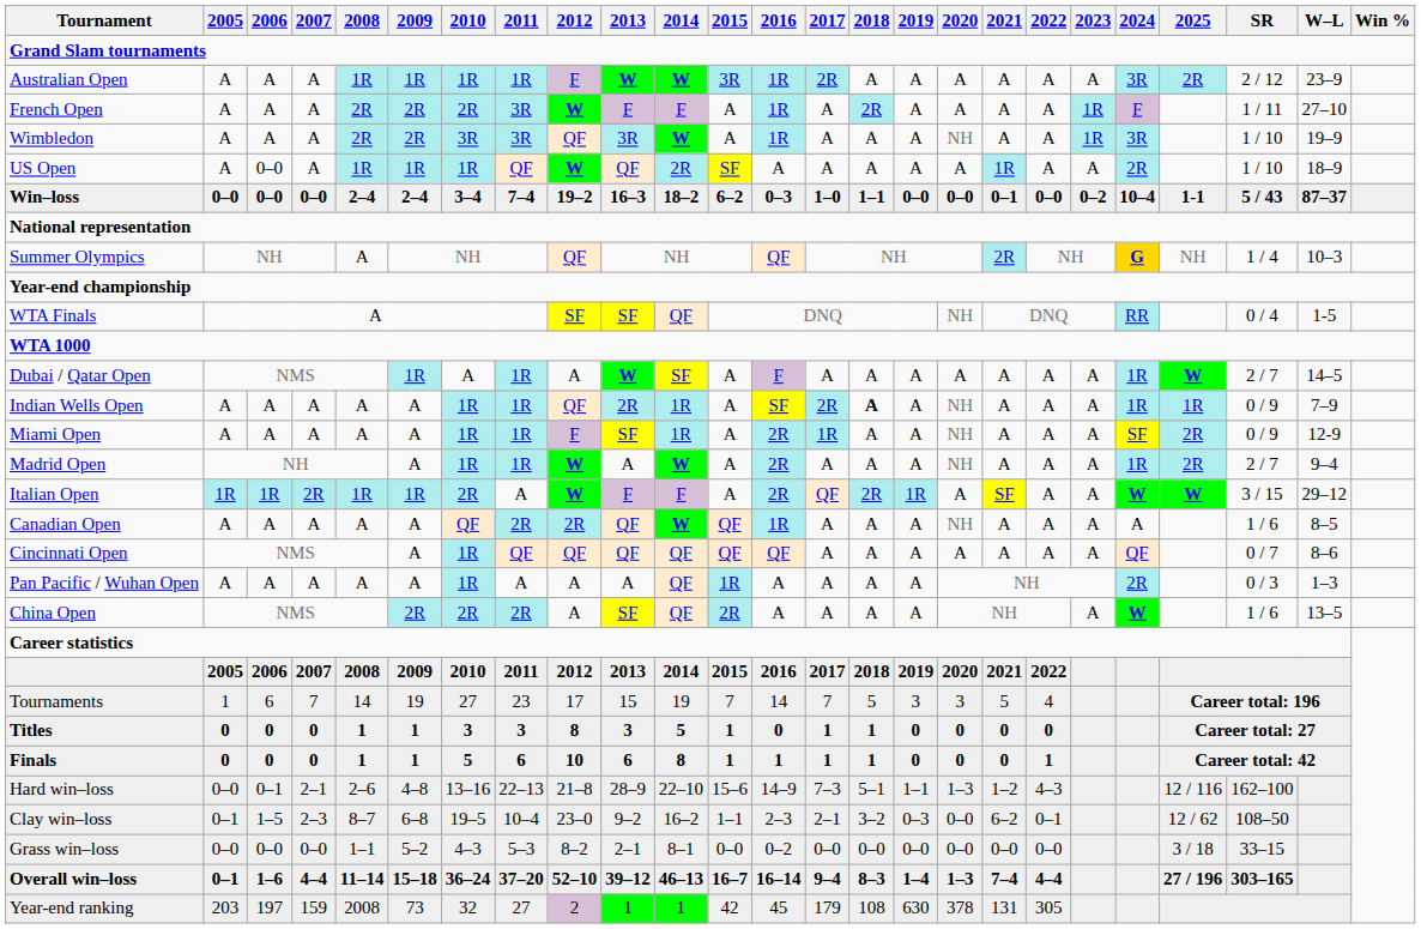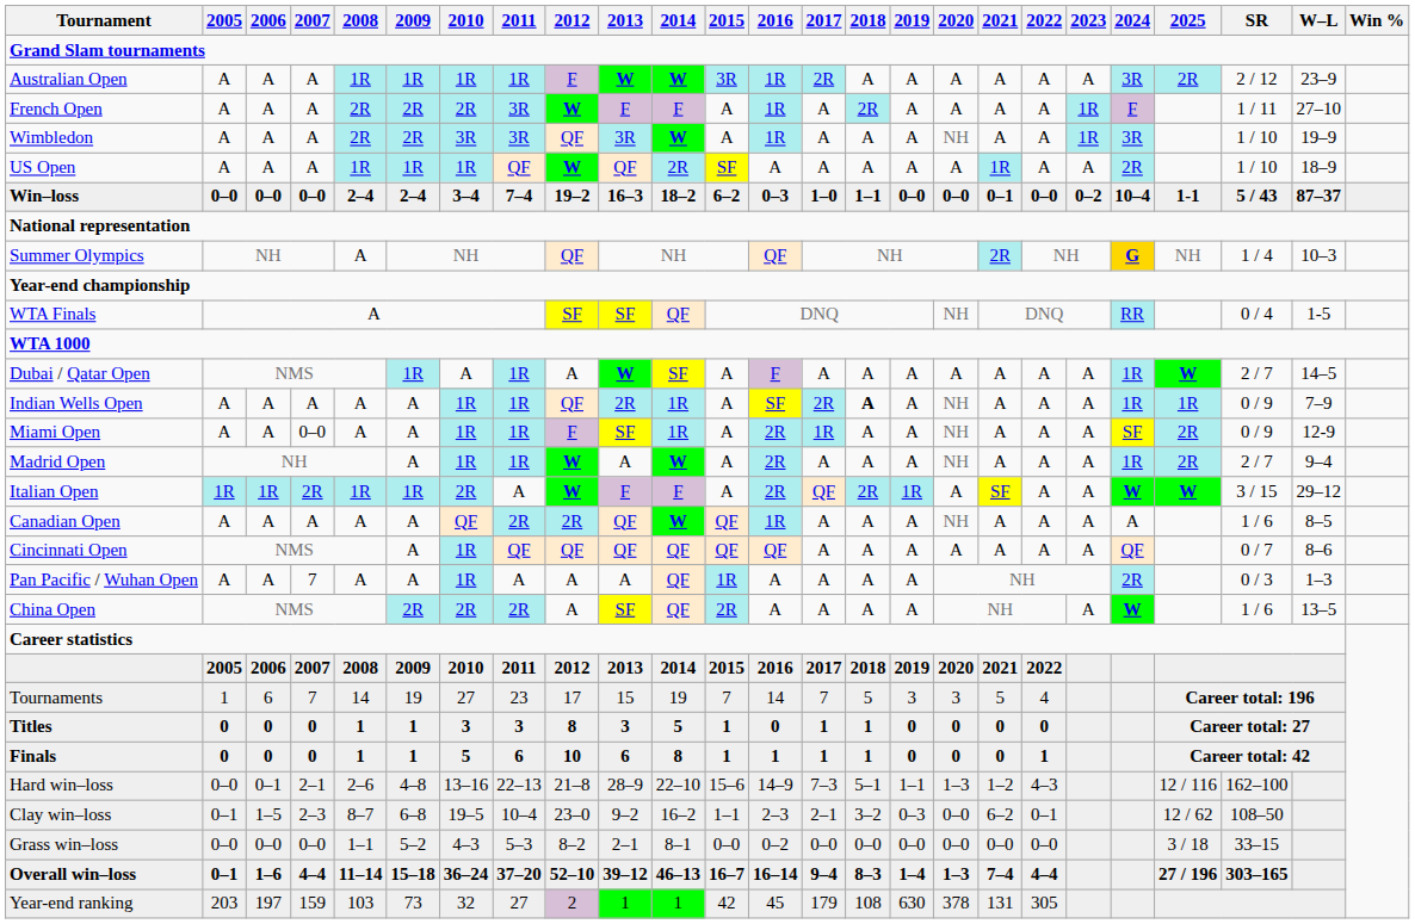 <table class="wikitable nowrap" style=text-align:center;font-size:90%>
 <tr>
 <th>Tournament</th>
 <th><a href='#'>2005</a></th>
 <th><a href='#'>2006</a></th>
 <th><a href='#'>2007</a></th>
 <th><a href='#'>2008</a></th>
 <th><a href='#'>2009</a></th>
 <th><a href='#'>2010</a></th>
 <th><a href='#'>2011</a></th>
 <th><a href='#'>2012</a></th>
 <th><a href='#'>2013</a></th>
 <th><a href='#'>2014</a></th>
 <th><a href='#'>2015</a></th>
 <th><a href='#'>2016</a></th>
 <th><a href='#'>2017</a></th>
 <th><a href='#'>2018</a></th>
 <th><a href='#'>2019</a></th>
 <th><a href='#'>2020</a></th>
 <th><a href='#'>2021</a></th>
 <th><a href='#'>2022</a></th>
 <th><a href='#'>2023</a></th>
 <th><a href='#'>2024</a></th>
 <th><a href='#'>2025</a></th>
 <th>SR</th>
 <th>W–L</th>
 <th>Win %</th>
 </tr>
 <tr>
 <td colspan="25" align="left"><strong><a href='#'>Grand Slam tournaments</a></strong></td>
 </tr>
 <tr>
 <td align=left><a href='#'>Australian Open</a></td>
 <td>A</td>
 <td>A</td>
 <td>A</td>
 <td bgcolor=afeeee><a href='#'>1R</a></td>
 <td bgcolor=afeeee><a href='#'>1R</a></td>
 <td bgcolor=afeeee><a href='#'>1R</a></td>
 <td bgcolor=afeeee><a href='#'>1R</a></td>
 <td bgcolor=thistle><a href='#'>F</a></td>
 <td bgcolor=lime><strong><a href='#'>W</a></strong></td>
 <td bgcolor=lime><strong><a href='#'>W</a></strong></td>
 <td bgcolor=afeeee><a href='#'>3R</a></td>
 <td bgcolor=afeeee><a href='#'>1R</a></td>
 <td bgcolor=afeeee><a href='#'>2R</a></td>
 <td>A</td>
 <td>A</td>
 <td>A</td>
 <td>A</td>
 <td>A</td>
 <td>A</td>
 <td bgcolor=afeeee><a href='#'>3R</a></td>
 <td bgcolor=afeeee><a href='#'>2R</a></td>
 <td>2 / 12</td>
 <td>23–9</td>
 <td></td>
 </tr>
 <tr>
 <td align=left><a href='#'>French Open</a></td>
 <td>A</td>
 <td>A</td>
 <td>A</td>
 <td bgcolor=afeeee><a href='#'>2R</a></td>
 <td bgcolor=afeeee><a href='#'>2R</a></td>
 <td bgcolor=afeeee><a href='#'>2R</a></td>
 <td bgcolor=afeeee><a href='#'>3R</a></td>
 <td bgcolor=lime><strong><a href='#'>W</a></strong></td>
 <td bgcolor=thistle><a href='#'>F</a></td>
 <td bgcolor=thistle><a href='#'>F</a></td>
 <td>A</td>
 <td bgcolor=afeeee><a href='#'>1R</a></td>
 <td>A</td>
 <td bgcolor=afeeee><a href='#'>2R</a></td>
 <td>A</td>
 <td>A</td>
 <td>A</td>
 <td>A</td>
 <td bgcolor=afeeee><a href='#'>1R</a></td>
 <td bgcolor=thistle><a href='#'>F</a></td>
 <td></td>
 <td>1 / 11</td>
 <td>27–10</td>
 <td></td>
 </tr>
 <tr>
 <td align=left><a href='#'>Wimbledon</a></td>
 <td>A</td>
 <td>A</td>
 <td>A</td>
 <td bgcolor=afeeee><a href='#'>2R</a></td>
 <td bgcolor=afeeee><a href='#'>2R</a></td>
 <td bgcolor=afeeee><a href='#'>3R</a></td>
 <td bgcolor=afeeee><a href='#'>3R</a></td>
 <td bgcolor=ffebcd><a href='#'>QF</a></td>
 <td bgcolor=afeeee><a href='#'>3R</a></td>
 <td bgcolor=lime><strong><a href='#'>W</a></strong></td>
 <td>A</td>
 <td bgcolor=afeeee><a href='#'>1R</a></td>
 <td>A</td>
 <td>A</td>
 <td>A</td>
 <td style=color:#767676>NH</td>
 <td>A</td>
 <td>A</td>
 <td bgcolor=afeeee><a href='#'>1R</a></td>
 <td bgcolor=afeeee><a href='#'>3R</a></td>
 <td></td>
 <td>1 / 10</td>
 <td>19–9</td>
 <td></td>
 </tr>
 <tr>
 <td align=left><a href='#'>US Open</a></td>
 <td>A</td>
-<td>0–0</td>
+<td>A</td>
 <td>A</td>
 <td bgcolor=afeeee><a href='#'>1R</a></td>
 <td bgcolor=afeeee><a href='#'>1R</a></td>
 <td bgcolor=afeeee><a href='#'>1R</a></td>
 <td bgcolor=ffebcd><a href='#'>QF</a></td>
 <td bgcolor=lime><strong><a href='#'>W</a></strong></td>
 <td bgcolor=ffebcd><a href='#'>QF</a></td>
 <td bgcolor=afeeee><a href='#'>2R</a></td>
 <td bgcolor=yellow><a href='#'>SF</a></td>
 <td>A</td>
 <td>A</td>
 <td>A</td>
 <td>A</td>
 <td>A</td>
 <td bgcolor=afeeee><a href='#'>1R</a></td>
 <td>A</td>
 <td>A</td>
 <td bgcolor=afeeee><a href='#'>2R</a></td>
 <td></td>
 <td>1 / 10</td>
 <td>18–9</td>
 <td></td>
 </tr>
 <tr style=background:#efefef;font-weight:bold>
 <td style=text-align:left>Win–loss</td>
 <td>0–0</td>
 <td>0–0</td>
 <td>0–0</td>
 <td>2–4</td>
 <td>2–4</td>
 <td>3–4</td>
 <td>7–4</td>
 <td>19–2</td>
 <td>16–3</td>
 <td>18–2</td>
 <td>6–2</td>
 <td>0–3</td>
 <td>1–0</td>
 <td>1–1</td>
 <td>0–0</td>
 <td>0–0</td>
 <td>0–1</td>
 <td>0–0</td>
 <td>0–2</td>
 <td>10–4</td>
 <td>1-1</td>
 <td>5 / 43</td>
 <td>87–37</td>
 <td></td>
 </tr>
 <tr>
 <td colspan="25" align="left"><strong>National representation</strong></td>
 </tr>
 <tr>
 <td align=left><a href='#'>Summer Olympics</a></td>
 <td colspan=3 style=color:#767676>NH</td>
 <td>A</td>
 <td colspan=3 style=color:#767676>NH</td>
 <td bgcolor=ffebcd><a href='#'>QF</a></td>
 <td colspan=3 style=color:#767676>NH</td>
 <td bgcolor=ffebcd><a href='#'>QF</a></td>
 <td colspan=4 style=color:#767676>NH</td>
 <td bgcolor=afeeee><a href='#'>2R</a></td>
 <td colspan=2 style=color:#767676>NH</td>
 <td bgcolor=gold><strong><a href='#'>G</a></strong></td>
 <td colspan=1 style=color:#767676>NH</td>
 <td>1 / 4</td>
 <td>10–3</td>
 <td></td>
 </tr>
 <tr>
 <td colspan="25" align="left"><strong>Year-end championship</strong></td>
 </tr>
 <tr>
 <td align=left><a href='#'>WTA Finals</a></td>
 <td colspan="7">A</td>
 <td bgcolor=yellow><a href='#'>SF</a></td>
 <td bgcolor=yellow><a href='#'>SF</a></td>
 <td bgcolor=ffebcd><a href='#'>QF</a></td>
 <td colspan=5 style=color:#767676>DNQ</td>
 <td style=color:#767676>NH</td>
 <td colspan=3 style=color:#767676>DNQ</td>
 <td style=background:#afeeee><a href='#'>RR</a></td>
 <td></td>
 <td>0 / 4</td>
 <td>1-5</td>
 <td></td>
 </tr>
 <tr>
 <td colspan="25" align="left"><strong><a href='#'>WTA 1000</a></strong></td>
 </tr>
 <tr>
 <td align=left><a href='#'>Dubai</a> / <a href='#'>Qatar Open</a></td>
 <td colspan=4 style=color:#767676>NMS</td>
 <td bgcolor=afeeee><a href='#'>1R</a></td>
 <td>A</td>
 <td bgcolor=afeeee><a href='#'>1R</a></td>
 <td>A</td>
 <td bgcolor=lime><strong><a href='#'>W</a></strong></td>
 <td bgcolor=yellow><a href='#'>SF</a></td>
 <td>A</td>
 <td bgcolor=thistle><a href='#'>F</a></td>
 <td>A</td>
 <td>A</td>
 <td>A</td>
 <td>A</td>
 <td>A</td>
 <td>A</td>
 <td>A</td>
 <td bgcolor=afeeee><a href='#'>1R</a></td>
 <td style=background:lime><strong><a href='#'>W</a></strong></td>
 <td>2 / 7</td>
 <td>14–5</td>
 <td></td>
 </tr>
 <tr>
 <td align=left><a href='#'>Indian Wells Open</a></td>
 <td>A</td>
 <td>A</td>
 <td>A</td>
 <td>A</td>
 <td>A</td>
 <td bgcolor=afeeee><a href='#'>1R</a></td>
 <td bgcolor=afeeee><a href='#'>1R</a></td>
 <td bgcolor=ffebcd><a href='#'>QF</a></td>
 <td bgcolor=afeeee><a href='#'>2R</a></td>
 <td bgcolor=afeeee><a href='#'>1R</a></td>
 <td>A</td>
 <td bgcolor=yellow><a href='#'>SF</a></td>
 <td bgcolor=afeeee><a href='#'>2R</a></td>
 <td><strong>A</strong></td>
 <td>A</td>
 <td style="color:#767676">NH</td>
 <td>A</td>
 <td>A</td>
 <td>A</td>
 <td bgcolor=afeeee><a href='#'>1R</a></td>
 <td bgcolor=afeeee><a href='#'>1R</a></td>
 <td>0 / 9</td>
 <td>7–9</td>
 <td></td>
 </tr>
 <tr>
 <td align=left><a href='#'>Miami Open</a></td>
 <td>A</td>
 <td>A</td>
-<td>A</td>
+<td>0–0</td>
 <td>A</td>
 <td>A</td>
 <td bgcolor=afeeee><a href='#'>1R</a></td>
 <td bgcolor=afeeee><a href='#'>1R</a></td>
 <td bgcolor=thistle><a href='#'>F</a></td>
 <td bgcolor=yellow><a href='#'>SF</a></td>
 <td bgcolor=afeeee><a href='#'>1R</a></td>
 <td>A</td>
 <td bgcolor=afeeee><a href='#'>2R</a></td>
 <td bgcolor=afeeee><a href='#'>1R</a></td>
 <td>A</td>
 <td>A</td>
 <td style=color:#767676>NH</td>
 <td>A</td>
 <td>A</td>
 <td>A</td>
 <td bgcolor=yellow><a href='#'>SF</a></td>
 <td bgcolor=afeeee><a href='#'>2R</a></td>
 <td>0 / 9</td>
 <td>12-9</td>
 <td></td>
 </tr>
 <tr>
 <td align=left><a href='#'>Madrid Open</a></td>
 <td colspan=4 style=color:#767676>NH</td>
 <td>A</td>
 <td bgcolor=afeeee><a href='#'>1R</a></td>
 <td bgcolor=afeeee><a href='#'>1R</a></td>
 <td bgcolor=lime><strong><a href='#'>W</a></strong></td>
 <td>A</td>
 <td bgcolor=lime><strong><a href='#'>W</a></strong></td>
 <td>A</td>
 <td bgcolor=afeeee><a href='#'>2R</a></td>
 <td>A</td>
 <td>A</td>
 <td>A</td>
 <td style=color:#767676>NH</td>
 <td>A</td>
 <td>A</td>
 <td>A</td>
 <td bgcolor=afeeee><a href='#'>1R</a></td>
 <td bgcolor=afeeee><a href='#'>2R</a></td>
 <td>2 / 7</td>
 <td>9–4</td>
 <td></td>
 </tr>
 <tr>
 <td align=left><a href='#'>Italian Open</a></td>
 <td bgcolor=afeeee><a href='#'>1R</a></td>
 <td bgcolor=afeeee><a href='#'>1R</a></td>
 <td bgcolor=afeeee><a href='#'>2R</a></td>
 <td bgcolor=afeeee><a href='#'>1R</a></td>
 <td bgcolor=afeeee><a href='#'>1R</a></td>
 <td bgcolor=afeeee><a href='#'>2R</a></td>
 <td>A</td>
 <td bgcolor=lime><strong><a href='#'>W</a></strong></td>
 <td bgcolor=thistle><a href='#'>F</a></td>
 <td bgcolor=thistle><a href='#'>F</a></td>
 <td>A</td>
 <td bgcolor=afeeee><a href='#'>2R</a></td>
 <td bgcolor=ffebcd><a href='#'>QF</a></td>
 <td bgcolor=afeeee><a href='#'>2R</a></td>
 <td bgcolor=afeeee><a href='#'>1R</a></td>
 <td>A</td>
 <td bgcolor=yellow><a href='#'>SF</a></td>
 <td>A</td>
 <td>A</td>
 <td bgcolor=lime><strong><a href='#'>W</a></strong></td>
 <td style=background:lime><strong><a href='#'>W</a></strong></td>
 <td>3 / 15</td>
 <td>29–12</td>
 <td></td>
 </tr>
 <tr>
 <td align=left><a href='#'>Canadian Open</a></td>
 <td>A</td>
 <td>A</td>
 <td>A</td>
 <td>A</td>
 <td>A</td>
 <td bgcolor=ffebcd><a href='#'>QF</a></td>
 <td bgcolor=afeeee><a href='#'>2R</a></td>
 <td bgcolor=afeeee><a href='#'>2R</a></td>
 <td bgcolor=ffebcd><a href='#'>QF</a></td>
 <td bgcolor=lime><strong><a href='#'>W</a></strong></td>
 <td bgcolor=ffebcd><a href='#'>QF</a></td>
 <td bgcolor=afeeee><a href='#'>1R</a></td>
 <td>A</td>
 <td>A</td>
 <td>A</td>
 <td style=color:#767676>NH</td>
 <td>A</td>
 <td>A</td>
 <td>A</td>
 <td>A</td>
 <td></td>
 <td>1 / 6</td>
 <td>8–5</td>
 <td></td>
 </tr>
 <tr>
 <td align=left><a href='#'>Cincinnati Open</a></td>
 <td colspan=4 style=color:#767676>NMS</td>
 <td>A</td>
 <td bgcolor=afeeee><a href='#'>1R</a></td>
 <td bgcolor=ffebcd><a href='#'>QF</a></td>
 <td bgcolor=ffebcd><a href='#'>QF</a></td>
 <td bgcolor=ffebcd><a href='#'>QF</a></td>
 <td bgcolor=ffebcd><a href='#'>QF</a></td>
 <td bgcolor=ffebcd><a href='#'>QF</a></td>
 <td bgcolor=ffebcd><a href='#'>QF</a></td>
 <td>A</td>
 <td>A</td>
 <td>A</td>
 <td>A</td>
 <td>A</td>
 <td>A</td>
 <td>A</td>
 <td bgcolor=ffebcd><a href='#'>QF</a></td>
 <td></td>
 <td>0 / 7</td>
 <td>8–6</td>
 <td></td>
 </tr>
 <tr>
 <td align=left><a href='#'>Pan Pacific</a> / <a href='#'>Wuhan Open</a></td>
 <td>A</td>
 <td>A</td>
-<td>A</td>
+<td>7</td>
 <td>A</td>
 <td>A</td>
 <td bgcolor=afeeee><a href='#'>1R</a></td>
 <td>A</td>
 <td>A</td>
 <td>A</td>
 <td bgcolor=ffebcd><a href='#'>QF</a></td>
 <td bgcolor=afeeee><a href='#'>1R</a></td>
 <td>A</td>
 <td>A</td>
 <td>A</td>
 <td>A</td>
 <td colspan="4" style="color:#767676">NH</td>
 <td style=background:#afeeee><a href='#'>2R</a></td>
 <td></td>
 <td>0 / 3</td>
 <td>1–3</td>
 <td></td>
 </tr>
 <tr>
 <td align=left><a href='#'>China Open</a></td>
 <td colspan=4 style=color:#767676>NMS</td>
 <td bgcolor=afeeee><a href='#'>2R</a></td>
 <td bgcolor=afeeee><a href='#'>2R</a></td>
 <td bgcolor=afeeee><a href='#'>2R</a></td>
 <td>A</td>
 <td bgcolor=yellow><a href='#'>SF</a></td>
 <td bgcolor=ffebcd><a href='#'>QF</a></td>
 <td bgcolor=afeeee><a href='#'>2R</a></td>
 <td>A</td>
 <td>A</td>
 <td>A</td>
 <td>A</td>
 <td colspan="3" style="color:#767676">NH</td>
 <td>A</td>
 <td bgcolor=lime><strong><a href='#'>W</a></strong></td>
 <td></td>
 <td>1 / 6</td>
 <td>13–5</td>
 <td></td>
 </tr>
 <tr>
 <td colspan="24" style="text-align:left"><strong>Career statistics</strong></td>
 </tr>
 <tr style=background:#efefef;font-weight:bold>
 <td></td>
 <td>2005</td>
 <td>2006</td>
 <td>2007</td>
 <td>2008</td>
 <td>2009</td>
 <td>2010</td>
 <td>2011</td>
 <td>2012</td>
 <td>2013</td>
 <td>2014</td>
 <td>2015</td>
 <td>2016</td>
 <td>2017</td>
 <td>2018</td>
 <td>2019</td>
 <td>2020</td>
 <td>2021</td>
 <td>2022</td>
 <td></td>
 <td></td>
 <td colspan="3"></td>
 </tr>
 <tr style=background:#efefef>
 <td style=text-align:left>Tournaments</td>
 <td>1</td>
 <td>6</td>
 <td>7</td>
 <td>14</td>
 <td>19</td>
 <td>27</td>
 <td>23</td>
 <td>17</td>
 <td>15</td>
 <td>19</td>
 <td>7</td>
 <td>14</td>
 <td>7</td>
 <td>5</td>
 <td>3</td>
 <td>3</td>
 <td>5</td>
 <td>4</td>
 <td></td>
 <td></td>
 <td colspan="3"><strong>Career total: 196</strong></td>
 </tr>
 <tr style=background:#efefef;font-weight:bold>
 <td style=text-align:left>Titles</td>
 <td>0</td>
 <td>0</td>
 <td>0</td>
 <td>1</td>
 <td>1</td>
 <td>3</td>
 <td>3</td>
 <td>8</td>
 <td>3</td>
 <td>5</td>
 <td>1</td>
 <td>0</td>
 <td>1</td>
 <td>1</td>
 <td>0</td>
 <td>0</td>
 <td>0</td>
 <td>0</td>
 <td></td>
 <td></td>
 <td colspan="3">Career total: 27</td>
 </tr>
 <tr style=background:#efefef;font-weight:bold>
 <td style=text-align:left>Finals</td>
 <td>0</td>
 <td>0</td>
 <td>0</td>
 <td>1</td>
 <td>1</td>
 <td>5</td>
 <td>6</td>
 <td>10</td>
 <td>6</td>
 <td>8</td>
 <td>1</td>
 <td>1</td>
 <td>1</td>
 <td>1</td>
 <td>0</td>
 <td>0</td>
 <td>0</td>
 <td>1</td>
 <td></td>
 <td></td>
 <td colspan="3">Career total: 42</td>
 </tr>
 <tr style=background:#efefef>
 <td style=text-align:left>Hard win–loss</td>
 <td>0–0</td>
 <td>0–1</td>
 <td>2–1</td>
 <td>2–6</td>
 <td>4–8</td>
 <td>13–16</td>
 <td>22–13</td>
 <td>21–8</td>
 <td>28–9</td>
 <td>22–10</td>
 <td>15–6</td>
 <td>14–9</td>
 <td>7–3</td>
 <td>5–1</td>
 <td>1–1</td>
 <td>1–3</td>
 <td>1–2</td>
 <td>4–3</td>
 <td></td>
 <td></td>
 <td>12 / 116</td>
 <td>162–100</td>
 <td></td>
 </tr>
 <tr style=background:#efefef>
 <td style=text-align:left>Clay win–loss</td>
 <td>0–1</td>
 <td>1–5</td>
 <td>2–3</td>
 <td>8–7</td>
 <td>6–8</td>
 <td>19–5</td>
 <td>10–4</td>
 <td>23–0</td>
 <td>9–2</td>
 <td>16–2</td>
 <td>1–1</td>
 <td>2–3</td>
 <td>2–1</td>
 <td>3–2</td>
 <td>0–3</td>
 <td>0–0</td>
 <td>6–2</td>
 <td>0–1</td>
 <td></td>
 <td></td>
 <td>12 / 62</td>
 <td>108–50</td>
 <td></td>
 </tr>
 <tr style=background:#efefef>
 <td style=text-align:left>Grass win–loss</td>
 <td>0–0</td>
 <td>0–0</td>
 <td>0–0</td>
 <td>1–1</td>
 <td>5–2</td>
 <td>4–3</td>
 <td>5–3</td>
 <td>8–2</td>
 <td>2–1</td>
 <td>8–1</td>
 <td>0–0</td>
 <td>0–2</td>
 <td>0–0</td>
 <td>0–0</td>
 <td>0–0</td>
 <td>0–0</td>
 <td>0–0</td>
 <td>0–0</td>
 <td></td>
 <td></td>
 <td>3 / 18</td>
 <td>33–15</td>
 <td></td>
 </tr>
 <tr style=background:#efefef;font-weight:bold>
 <td style=text-align:left>Overall win–loss</td>
 <td>0–1</td>
 <td>1–6</td>
 <td>4–4</td>
 <td>11–14</td>
 <td>15–18</td>
 <td>36–24</td>
 <td>37–20</td>
 <td>52–10</td>
 <td>39–12</td>
 <td>46–13</td>
 <td>16–7</td>
 <td>16–14</td>
 <td>9–4</td>
 <td>8–3</td>
 <td>1–4</td>
 <td>1–3</td>
 <td>7–4</td>
 <td>4–4</td>
 <td></td>
 <td></td>
 <td>27 / 196</td>
 <td>303–165</td>
 <td></td>
 </tr>
 <tr style=background:#efefef>
 <td align=left>Year-end ranking</td>
 <td>203</td>
 <td>197</td>
 <td>159</td>
-<td>2008</td>
+<td>103</td>
 <td>73</td>
 <td>32</td>
 <td>27</td>
 <td bgcolor=thistle>2</td>
 <td bgcolor=lime>1</td>
 <td bgcolor=lime>1</td>
 <td>42</td>
 <td>45</td>
 <td>179</td>
 <td>108</td>
 <td>630</td>
 <td>378</td>
 <td>131</td>
 <td>305</td>
 <td></td>
 <td></td>
 <td colspan="3"></td>
 </tr>
 </table>
